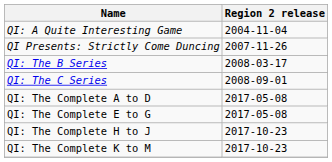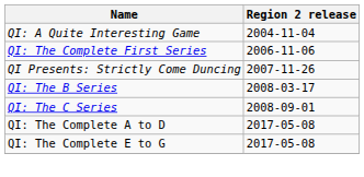 <table class="wikitable">
 <tr>
 <th>Name</th>
 <th>Region 2 release</th>
 </tr>
 <tr>
 <td><em>QI: A Quite Interesting Game</em></td>
 <td>2004-11-04</td>
+</tr>
+<tr>
+<td><em><a href='#'>QI: The Complete First Series</a></em></td>
+<td>2006-11-06</td>
 </tr>
 <tr>
 <td><em>QI Presents: Strictly Come Duncing</em></td>
 <td>2007-11-26</td>
 </tr>
 <tr>
 <td><em><a href='#'>QI: The B Series</a></em></td>
 <td>2008-03-17</td>
 </tr>
 <tr>
 <td><em><a href='#'>QI: The C Series</a></em></td>
 <td>2008-09-01</td>
 </tr>
 <tr>
 <td>QI: The Complete A to D</td>
 <td>2017-05-08</td>
 </tr>
 <tr>
 <td>QI: The Complete E to G</td>
 <td>2017-05-08</td>
 </tr>
 <tr>
-<td>QI: The Complete H to J</td>
-<td>2017-10-23</td>
-</tr>
-<tr>
-<td>QI: The Complete K to M</td>
-<td>2017-10-23</td>
-</tr>
-<tr>
 </tr>
 </table>
